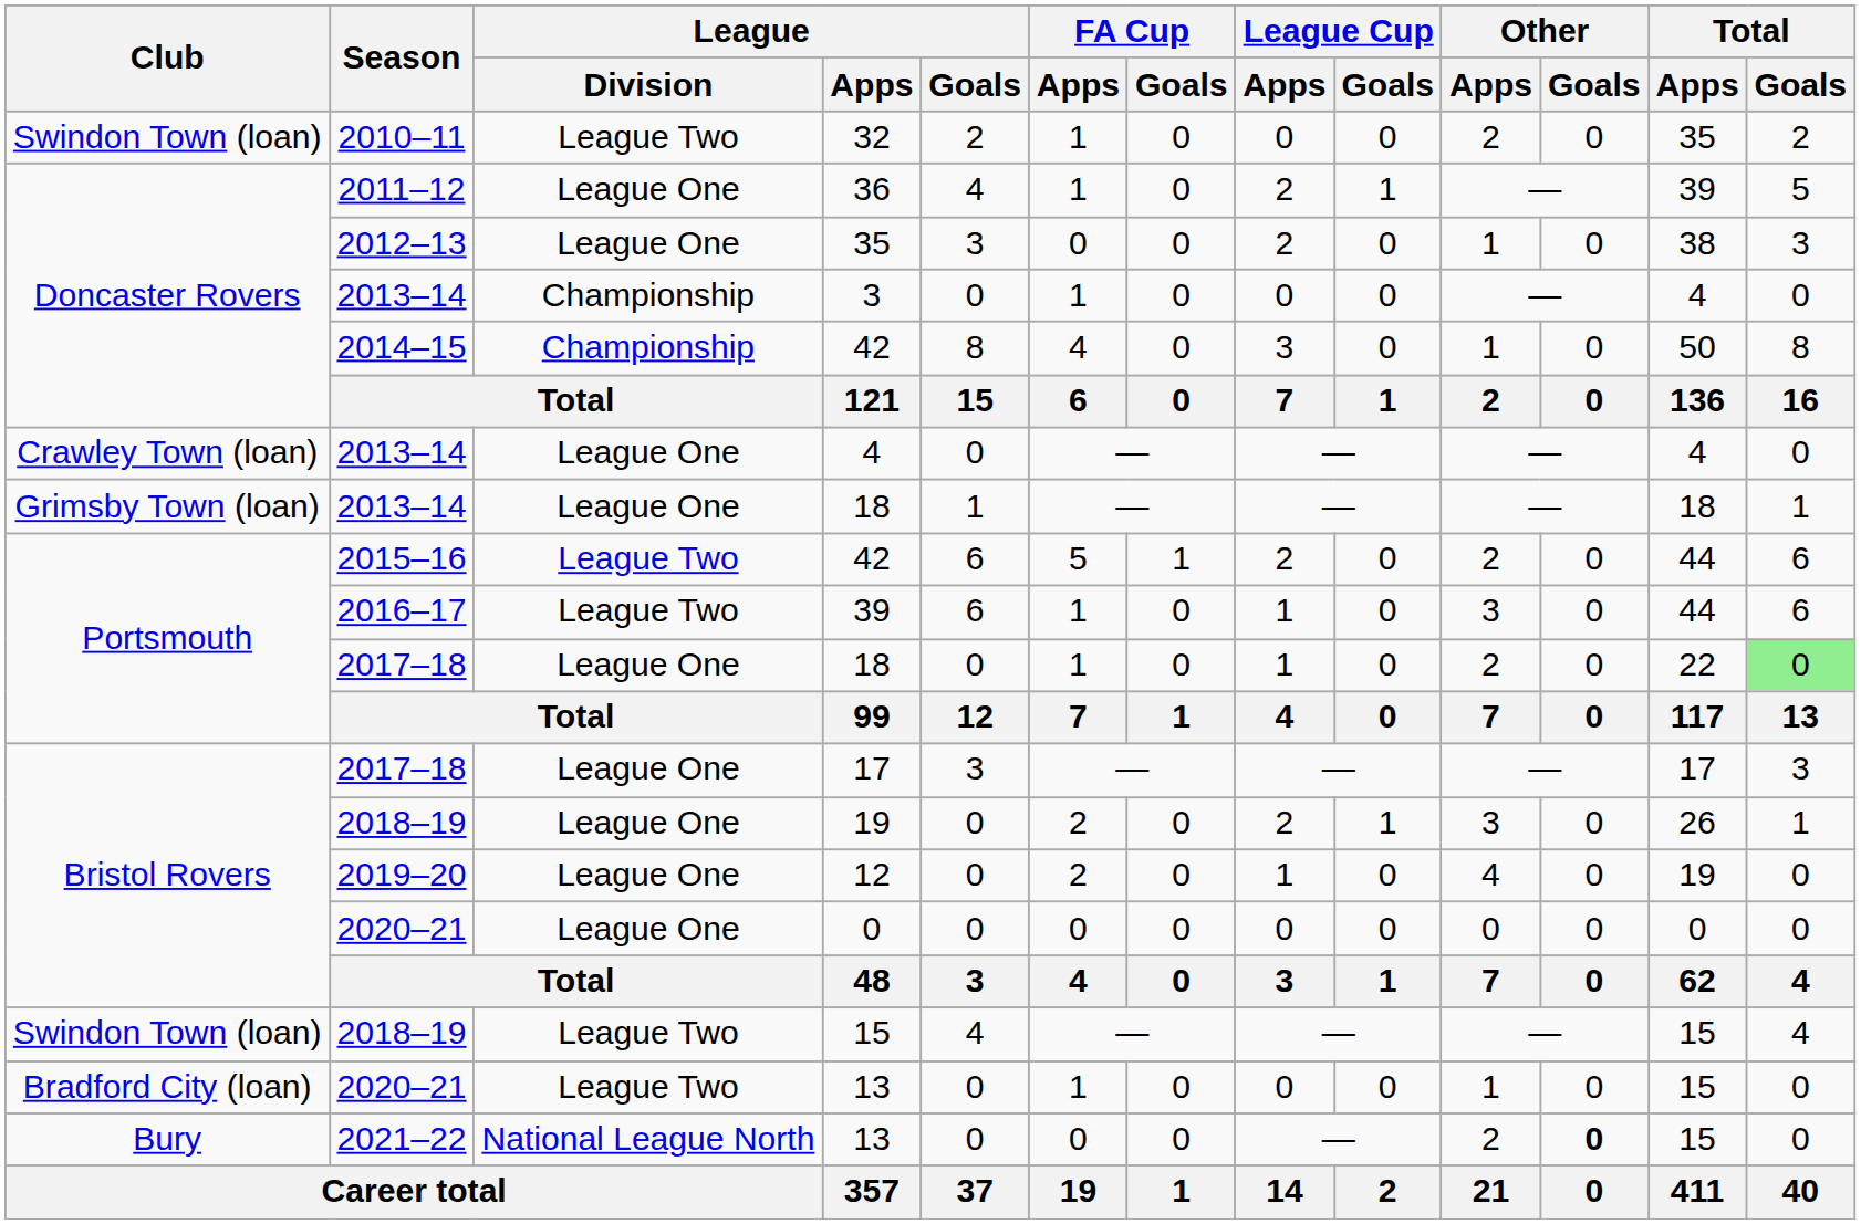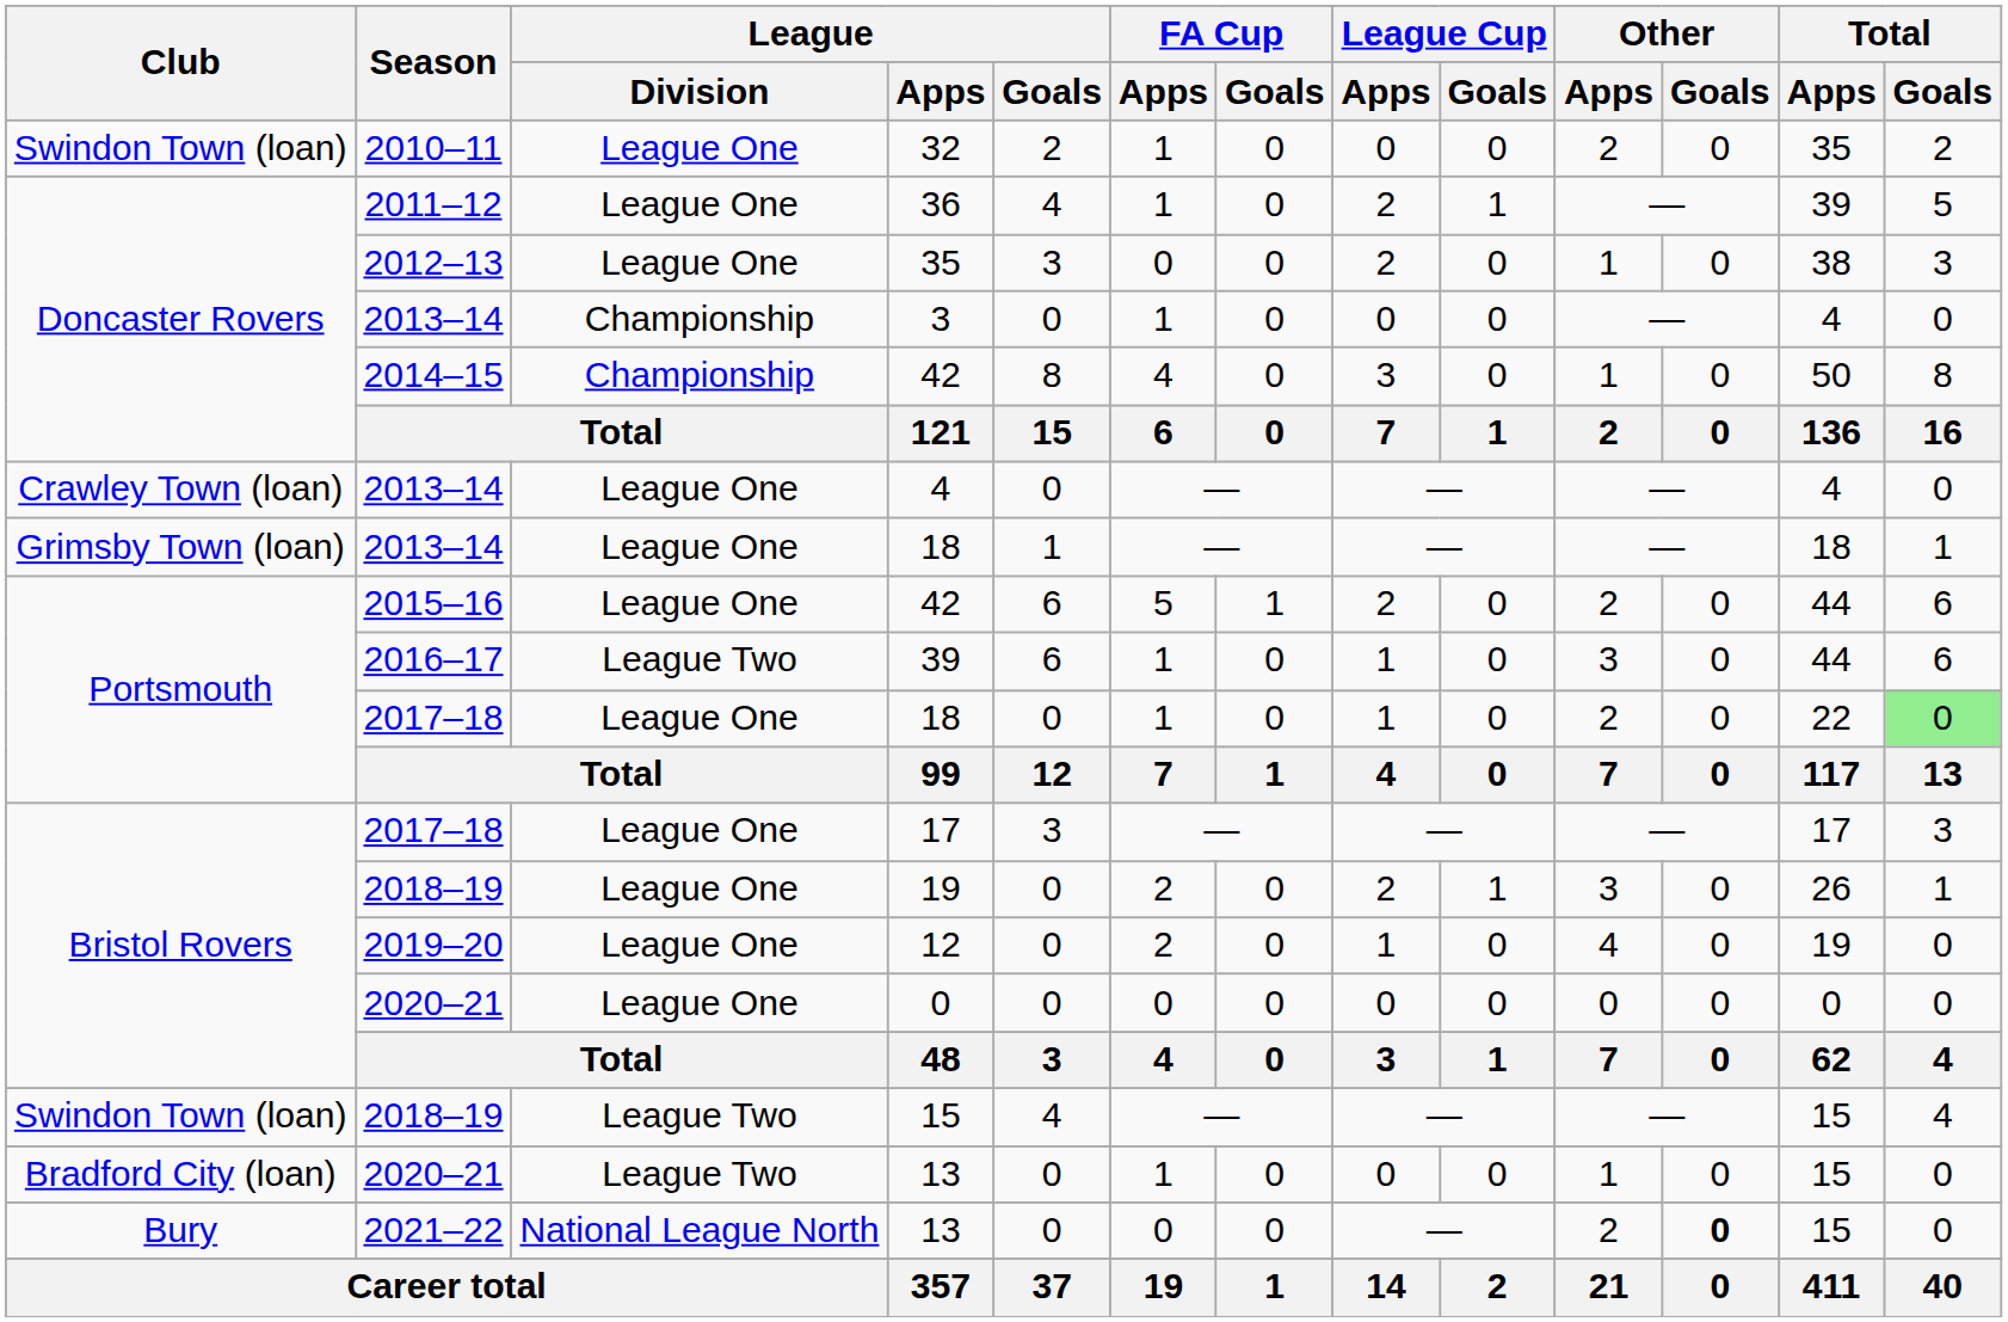 <table class=wikitable style="text-align: center">
 <tr>
 <th rowspan=2>Club</th>
 <th rowspan=2>Season</th>
 <th colspan=3>League</th>
 <th colspan=2><a href='#'>FA Cup</a></th>
 <th colspan=2><a href='#'>League Cup</a></th>
 <th colspan=2>Other</th>
 <th colspan=2>Total</th>
 </tr>
 <tr>
 <th>Division</th>
 <th>Apps</th>
 <th>Goals</th>
 <th>Apps</th>
 <th>Goals</th>
 <th>Apps</th>
 <th>Goals</th>
 <th>Apps</th>
 <th>Goals</th>
 <th>Apps</th>
 <th>Goals</th>
 </tr>
 <tr>
 <td><a href='#'>Swindon Town</a> (loan)</td>
 <td><a href='#'>2010–11</a></td>
-<td>League Two</td>
+<td><a href='#'>League One</a></td>
 <td>32</td>
 <td>2</td>
 <td>1</td>
 <td>0</td>
 <td>0</td>
 <td>0</td>
 <td>2</td>
 <td>0</td>
 <td>35</td>
 <td>2</td>
 </tr>
 <tr>
 <td rowspan=5><a href='#'>Doncaster Rovers</a></td>
 <td><a href='#'>2011–12</a></td>
 <td>League One</td>
 <td>36</td>
 <td>4</td>
 <td>1</td>
 <td>0</td>
 <td>2</td>
 <td>1</td>
 <td colspan=2>—</td>
 <td>39</td>
 <td>5</td>
 </tr>
 <tr>
 <td><a href='#'>2012–13</a></td>
 <td>League One</td>
 <td>35</td>
 <td>3</td>
 <td>0</td>
 <td>0</td>
 <td>2</td>
 <td>0</td>
 <td>1</td>
 <td>0</td>
 <td>38</td>
 <td>3</td>
 </tr>
 <tr>
 <td><a href='#'>2013–14</a></td>
 <td>Championship</td>
 <td>3</td>
 <td>0</td>
 <td>1</td>
 <td>0</td>
 <td>0</td>
 <td>0</td>
 <td colspan=2>—</td>
 <td>4</td>
 <td>0</td>
 </tr>
 <tr>
 <td><a href='#'>2014–15</a></td>
 <td><a href='#'>Championship</a></td>
 <td>42</td>
 <td>8</td>
 <td>4</td>
 <td>0</td>
 <td>3</td>
 <td>0</td>
 <td>1</td>
 <td>0</td>
 <td>50</td>
 <td>8</td>
 </tr>
 <tr>
 <th colspan=2>Total</th>
 <th>121</th>
 <th>15</th>
 <th>6</th>
 <th>0</th>
 <th>7</th>
 <th>1</th>
 <th>2</th>
 <th>0</th>
 <th>136</th>
 <th>16</th>
 </tr>
 <tr>
 <td><a href='#'>Crawley Town</a> (loan)</td>
 <td><a href='#'>2013–14</a></td>
 <td>League One</td>
 <td>4</td>
 <td>0</td>
 <td colspan=2>—</td>
 <td colspan=2>—</td>
 <td colspan=2>—</td>
 <td>4</td>
 <td>0</td>
 </tr>
 <tr>
 <td><a href='#'>Grimsby Town</a> (loan)</td>
 <td><a href='#'>2013–14</a></td>
 <td>League One</td>
 <td>18</td>
 <td>1</td>
 <td colspan=2>—</td>
 <td colspan=2>—</td>
 <td colspan=2>—</td>
 <td>18</td>
 <td>1</td>
 </tr>
 <tr>
 <td rowspan=4><a href='#'>Portsmouth</a></td>
 <td><a href='#'>2015–16</a></td>
-<td><a href='#'>League Two</a></td>
+<td>League One</td>
 <td>42</td>
 <td>6</td>
 <td>5</td>
 <td>1</td>
 <td>2</td>
 <td>0</td>
 <td>2</td>
 <td>0</td>
 <td>44</td>
 <td>6</td>
 </tr>
 <tr>
 <td><a href='#'>2016–17</a></td>
 <td>League Two</td>
 <td>39</td>
 <td>6</td>
 <td>1</td>
 <td>0</td>
 <td>1</td>
 <td>0</td>
 <td>3</td>
 <td>0</td>
 <td>44</td>
 <td>6</td>
 </tr>
 <tr>
 <td><a href='#'>2017–18</a></td>
 <td>League One</td>
 <td>18</td>
 <td>0</td>
 <td>1</td>
 <td>0</td>
 <td>1</td>
 <td>0</td>
 <td>2</td>
 <td>0</td>
 <td>22</td>
 <td style="background: lightgreen;">0</td>
 </tr>
 <tr>
 <th colspan=2>Total</th>
 <th>99</th>
 <th>12</th>
 <th>7</th>
 <th>1</th>
 <th>4</th>
 <th>0</th>
 <th>7</th>
 <th>0</th>
 <th>117</th>
 <th>13</th>
 </tr>
 <tr>
 <td rowspan=5><a href='#'>Bristol Rovers</a></td>
 <td><a href='#'>2017–18</a></td>
 <td>League One</td>
 <td>17</td>
 <td>3</td>
 <td colspan=2>—</td>
 <td colspan=2>—</td>
 <td colspan=2>—</td>
 <td>17</td>
 <td>3</td>
 </tr>
 <tr>
 <td><a href='#'>2018–19</a></td>
 <td>League One</td>
 <td>19</td>
 <td>0</td>
 <td>2</td>
 <td>0</td>
 <td>2</td>
 <td>1</td>
 <td>3</td>
 <td>0</td>
 <td>26</td>
 <td>1</td>
 </tr>
 <tr>
 <td><a href='#'>2019–20</a></td>
 <td>League One</td>
 <td>12</td>
 <td>0</td>
 <td>2</td>
 <td>0</td>
 <td>1</td>
 <td>0</td>
 <td>4</td>
 <td>0</td>
 <td>19</td>
 <td>0</td>
 </tr>
 <tr>
 <td><a href='#'>2020–21</a></td>
 <td>League One</td>
 <td>0</td>
 <td>0</td>
 <td>0</td>
 <td>0</td>
 <td>0</td>
 <td>0</td>
 <td>0</td>
 <td>0</td>
 <td>0</td>
 <td>0</td>
 </tr>
 <tr>
 <th colspan=2>Total</th>
 <th>48</th>
 <th>3</th>
 <th>4</th>
 <th>0</th>
 <th>3</th>
 <th>1</th>
 <th>7</th>
 <th>0</th>
 <th>62</th>
 <th>4</th>
 </tr>
 <tr>
 <td><a href='#'>Swindon Town</a> (loan)</td>
 <td><a href='#'>2018–19</a></td>
 <td>League Two</td>
 <td>15</td>
 <td>4</td>
 <td colspan=2>—</td>
 <td colspan=2>—</td>
 <td colspan=2>—</td>
 <td>15</td>
 <td>4</td>
 </tr>
 <tr>
 <td><a href='#'>Bradford City</a> (loan)</td>
 <td><a href='#'>2020–21</a></td>
 <td>League Two</td>
 <td>13</td>
 <td>0</td>
 <td>1</td>
 <td>0</td>
 <td>0</td>
 <td>0</td>
 <td>1</td>
 <td>0</td>
 <td>15</td>
 <td>0</td>
 </tr>
 <tr>
 <td><a href='#'>Bury</a></td>
 <td><a href='#'>2021–22</a></td>
 <td><a href='#'>National League North</a></td>
 <td>13</td>
 <td>0</td>
 <td>0</td>
 <td>0</td>
 <td colspan=2>—</td>
 <td>2</td>
 <td><strong>0</strong></td>
 <td>15</td>
 <td>0</td>
 </tr>
 <tr>
 <th colspan=3>Career total</th>
 <th>357</th>
 <th>37</th>
 <th>19</th>
 <th>1</th>
 <th>14</th>
 <th>2</th>
 <th>21</th>
 <th>0</th>
 <th>411</th>
 <th>40</th>
 </tr>
 </table>
